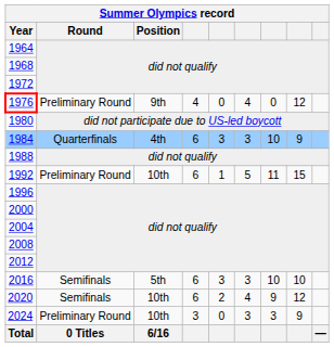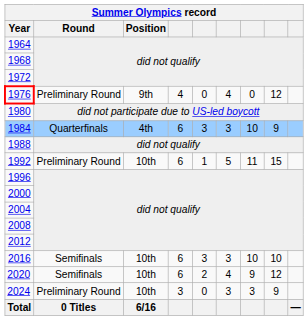 <table class="wikitable" style="text-align: center;">
 <tr>
 <th colspan=9><a href='#'>Summer Olympics</a> record</th>
 </tr>
 <tr>
 <th>Year</th>
 <th>Round</th>
 <th>Position</th>
 <th width=30></th>
 <th width=30></th>
 <th width=30></th>
 <th width=30></th>
 <th width=30></th>
 <th></th>
 </tr>
 <tr>
 <td> <a href='#'>1964</a></td>
 <td colspan=8 rowspan=3 bgcolor=#EFEFEF><em>did not qualify</em></td>
 </tr>
 <tr>
 <td> <a href='#'>1968</a></td>
 </tr>
 <tr>
 <td> <a href='#'>1972</a></td>
 </tr>
 <tr>
 <td style="border:3px solid red"> <a href='#'>1976</a></td>
 <td>Preliminary Round</td>
 <td>9th</td>
 <td>4</td>
 <td>0</td>
 <td>4</td>
 <td>0</td>
 <td>12</td>
 <td></td>
 </tr>
 <tr>
 <td> <a href='#'>1980</a></td>
 <td colspan=8 bgcolor=#EFEFEF><em>did not participate due to <a href='#'>US-led boycott</a></em></td>
 </tr>
 <tr style="background:#9acdff;">
 <td> <a href='#'>1984</a></td>
 <td>Quarterfinals</td>
 <td>4th</td>
 <td>6</td>
 <td>3</td>
 <td>3</td>
 <td>10</td>
 <td>9</td>
 <td></td>
 </tr>
 <tr>
 <td> <a href='#'>1988</a></td>
 <td colspan=8 bgcolor=#EFEFEF><em>did not qualify</em></td>
 </tr>
 <tr>
 <td> <a href='#'>1992</a></td>
 <td>Preliminary Round</td>
 <td>10th</td>
 <td>6</td>
 <td>1</td>
 <td>5</td>
 <td>11</td>
 <td>15</td>
 <td></td>
 </tr>
 <tr>
 <td> <a href='#'>1996</a></td>
 <td colspan=8 rowspan=5 bgcolor=#EFEFEF><em>did not qualify</em></td>
 </tr>
 <tr>
 <td> <a href='#'>2000</a></td>
 </tr>
 <tr>
 <td> <a href='#'>2004</a></td>
 </tr>
 <tr>
 <td> <a href='#'>2008</a></td>
 </tr>
 <tr>
 <td> <a href='#'>2012</a></td>
 </tr>
 <tr>
 <td> <a href='#'>2016</a></td>
 <td>Semifinals</td>
-<td>5th</td>
+<td>10th</td>
 <td>6</td>
 <td>3</td>
 <td>3</td>
 <td>10</td>
 <td>10</td>
 <td></td>
 </tr>
 <tr>
 <td align=left> <a href='#'>2020</a></td>
 <td>Semifinals</td>
 <td>10th</td>
 <td>6</td>
 <td>2</td>
 <td>4</td>
 <td>9</td>
 <td>12</td>
 <td></td>
 </tr>
 <tr>
 <td align=left> <a href='#'>2024</a></td>
 <td>Preliminary Round</td>
 <td>10th</td>
 <td>3</td>
 <td>0</td>
 <td>3</td>
 <td>3</td>
 <td>9</td>
 <td></td>
 </tr>
 <tr>
 <th>Total</th>
 <th>0 Titles</th>
 <th>6/16</th>
 <th></th>
 <th></th>
 <th></th>
 <th></th>
 <th></th>
 <th>—</th>
 </tr>
 </table>
